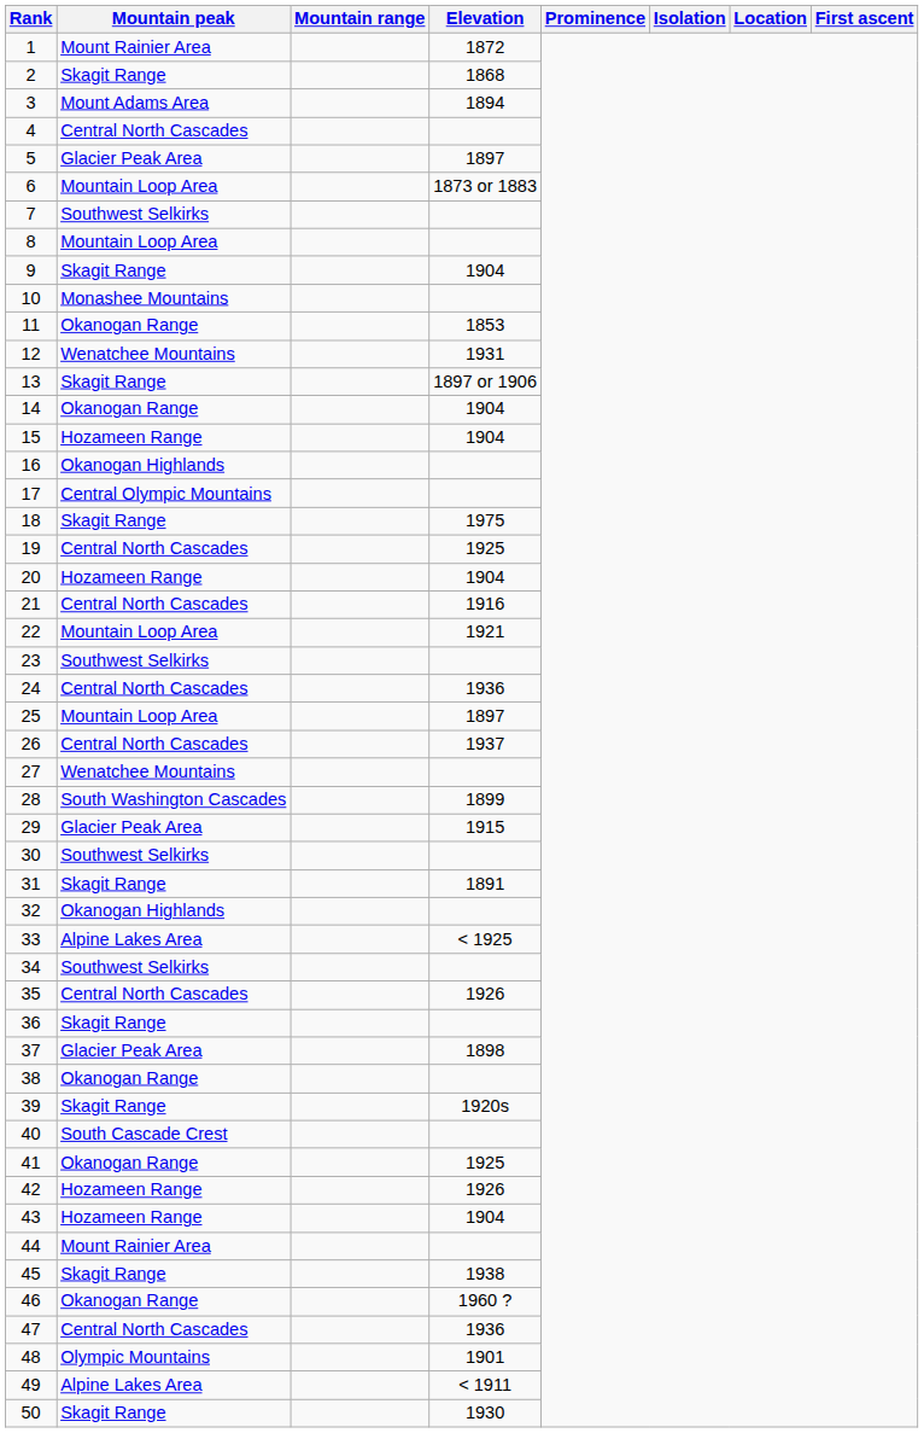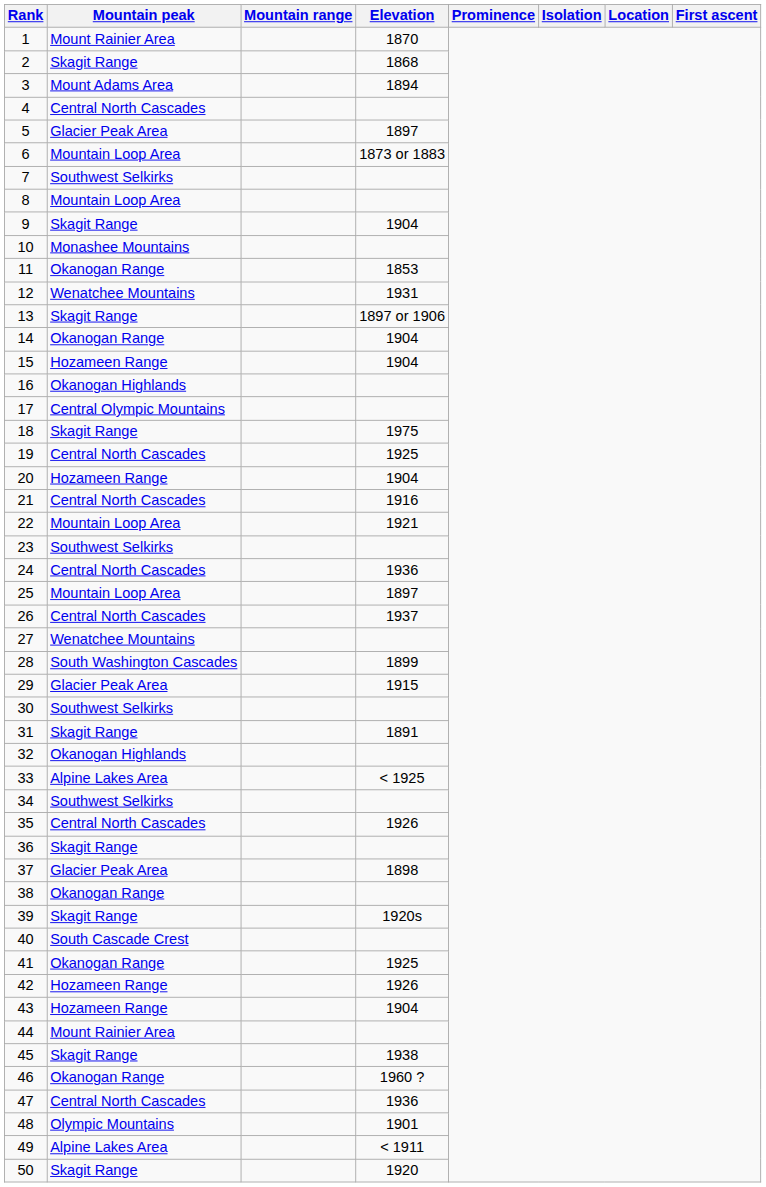 <table class="wikitable sortable">
 <tr>
 <th><a href='#'>Rank</a></th>
 <th><a href='#'>Mountain peak</a></th>
 <th><a href='#'>Mountain range</a></th>
 <th><a href='#'>Elevation</a></th>
 <th><a href='#'>Prominence</a></th>
 <th><a href='#'>Isolation</a></th>
 <th><a href='#'>Location</a></th>
 <th><a href='#'>First ascent</a></th>
 </tr>
 <tr>
 <td align=center>1<br></td>
 <td><a href='#'>Mount Rainier Area</a><br></td>
 <td></td>
-<td align=center>1872</td>
+<td align=center>1870</td>
 </tr>
 <tr>
 <td align=center>2<br></td>
 <td><a href='#'>Skagit Range</a><br></td>
 <td></td>
 <td align=center>1868</td>
 </tr>
 <tr>
 <td align=center>3<br></td>
 <td><a href='#'>Mount Adams Area</a><br></td>
 <td></td>
 <td align=center>1894</td>
 </tr>
 <tr>
 <td align=center>4<br></td>
 <td><a href='#'>Central North Cascades</a><br></td>
 <td></td>
 <td align=center data-sort-value=9999></td>
 </tr>
 <tr>
 <td align=center>5<br></td>
 <td><a href='#'>Glacier Peak Area</a><br></td>
 <td></td>
 <td align=center>1897</td>
 </tr>
 <tr>
 <td align=center>6<br></td>
 <td><a href='#'>Mountain Loop Area</a><br></td>
 <td></td>
 <td align=center data-sort-value=1873>1873 or 1883</td>
 </tr>
 <tr>
 <td align=center>7<br></td>
 <td><a href='#'>Southwest Selkirks</a><br></td>
 <td></td>
 <td align=center data-sort-value=9999></td>
 </tr>
 <tr>
 <td align=center>8<br></td>
 <td><a href='#'>Mountain Loop Area</a><br></td>
 <td></td>
 <td align=center data-sort-value=9999></td>
 </tr>
 <tr>
 <td align=center>9<br></td>
 <td><a href='#'>Skagit Range</a><br></td>
 <td></td>
 <td align=center>1904</td>
 </tr>
 <tr>
 <td align=center>10<br></td>
 <td><a href='#'>Monashee Mountains</a><br></td>
 <td></td>
 <td align=center data-sort-value=9999></td>
 </tr>
 <tr>
 <td align=center>11<br></td>
 <td><a href='#'>Okanogan Range</a><br></td>
 <td></td>
 <td align=center>1853</td>
 </tr>
 <tr>
 <td align=center>12<br></td>
 <td><a href='#'>Wenatchee Mountains</a><br></td>
 <td></td>
 <td align=center>1931</td>
 </tr>
 <tr>
 <td align=center>13<br></td>
 <td><a href='#'>Skagit Range</a><br></td>
 <td></td>
 <td align=center data-sort-value=1897>1897 or 1906</td>
 </tr>
 <tr>
 <td align=center>14<br></td>
 <td><a href='#'>Okanogan Range</a><br></td>
 <td></td>
 <td align=center>1904</td>
 </tr>
 <tr>
 <td align=center>15<br></td>
 <td><a href='#'>Hozameen Range</a><br></td>
 <td></td>
 <td align=center>1904</td>
 </tr>
 <tr>
 <td align=center>16<br></td>
 <td><a href='#'>Okanogan Highlands</a><br></td>
 <td></td>
 <td align=center data-sort-value=9999></td>
 </tr>
 <tr>
 <td align=center>17<br></td>
 <td><a href='#'>Central Olympic Mountains</a><br></td>
 <td></td>
 <td align=center data-sort-value=9999></td>
 </tr>
 <tr>
 <td align=center>18<br></td>
 <td><a href='#'>Skagit Range</a><br></td>
 <td></td>
 <td align=center>1975</td>
 </tr>
 <tr>
 <td align=center>19<br></td>
 <td><a href='#'>Central North Cascades</a><br></td>
 <td></td>
 <td align=center>1925</td>
 </tr>
 <tr>
 <td align=center>20<br></td>
 <td><a href='#'>Hozameen Range</a><br></td>
 <td></td>
 <td align=center>1904</td>
 </tr>
 <tr>
 <td align=center>21<br></td>
 <td><a href='#'>Central North Cascades</a><br></td>
 <td></td>
 <td align=center>1916</td>
 </tr>
 <tr>
 <td align=center>22<br></td>
 <td><a href='#'>Mountain Loop Area</a><br></td>
 <td></td>
 <td align=center>1921</td>
 </tr>
 <tr>
 <td align=center>23<br></td>
 <td><a href='#'>Southwest Selkirks</a><br></td>
 <td></td>
 <td align=center data-sort-value=9999></td>
 </tr>
 <tr>
 <td align=center>24<br></td>
 <td><a href='#'>Central North Cascades</a><br></td>
 <td></td>
 <td align=center>1936</td>
 </tr>
 <tr>
 <td align=center>25<br></td>
 <td><a href='#'>Mountain Loop Area</a><br></td>
 <td></td>
 <td align=center>1897</td>
 </tr>
 <tr>
 <td align=center>26<br></td>
 <td><a href='#'>Central North Cascades</a><br></td>
 <td></td>
 <td align=center>1937</td>
 </tr>
 <tr>
 <td align=center>27<br></td>
 <td><a href='#'>Wenatchee Mountains</a><br></td>
 <td></td>
 <td align=center data-sort-value=9999></td>
 </tr>
 <tr>
 <td align=center>28<br></td>
 <td><a href='#'>South Washington Cascades</a><br></td>
 <td></td>
 <td align=center>1899</td>
 </tr>
 <tr>
 <td align=center>29<br></td>
 <td><a href='#'>Glacier Peak Area</a><br></td>
 <td></td>
 <td align=center>1915</td>
 </tr>
 <tr>
 <td align=center>30<br></td>
 <td><a href='#'>Southwest Selkirks</a><br></td>
 <td></td>
 <td align=center data-sort-value=9999></td>
 </tr>
 <tr>
 <td align=center>31<br></td>
 <td><a href='#'>Skagit Range</a><br></td>
 <td></td>
 <td align=center>1891</td>
 </tr>
 <tr>
 <td align=center>32<br></td>
 <td><a href='#'>Okanogan Highlands</a><br></td>
 <td></td>
 <td align=center data-sort-value=9999></td>
 </tr>
 <tr>
 <td align=center>33<br></td>
 <td><a href='#'>Alpine Lakes Area</a><br></td>
 <td></td>
 <td align=center data-sort-value=1924.9>< 1925</td>
 </tr>
 <tr>
 <td align=center>34<br></td>
 <td><a href='#'>Southwest Selkirks</a><br></td>
 <td></td>
 <td align=center data-sort-value=9999></td>
 </tr>
 <tr>
 <td align=center>35<br></td>
 <td><a href='#'>Central North Cascades</a><br></td>
 <td></td>
 <td align=center>1926</td>
 </tr>
 <tr>
 <td align=center>36<br></td>
 <td><a href='#'>Skagit Range</a><br></td>
 <td></td>
 <td align=center data-sort-value=9999></td>
 </tr>
 <tr>
 <td align=center>37<br></td>
 <td><a href='#'>Glacier Peak Area</a><br></td>
 <td></td>
 <td align=center>1898</td>
 </tr>
 <tr>
 <td align=center>38<br></td>
 <td><a href='#'>Okanogan Range</a><br></td>
 <td></td>
 <td align=center data-sort-value=9999></td>
 </tr>
 <tr>
 <td align=center>39<br></td>
 <td><a href='#'>Skagit Range</a><br></td>
 <td></td>
 <td align=center data-sort-value=1925.1>1920s</td>
 </tr>
 <tr>
 <td align=center>40<br></td>
 <td><a href='#'>South Cascade Crest</a><br></td>
 <td></td>
 <td align=center data-sort-value=9999></td>
 </tr>
 <tr>
 <td align=center>41<br></td>
 <td><a href='#'>Okanogan Range</a><br></td>
 <td></td>
 <td align=center>1925</td>
 </tr>
 <tr>
 <td align=center>42<br></td>
 <td><a href='#'>Hozameen Range</a><br></td>
 <td></td>
 <td align=center>1926</td>
 </tr>
 <tr>
 <td align=center>43<br></td>
 <td><a href='#'>Hozameen Range</a><br></td>
 <td></td>
 <td align=center>1904</td>
 </tr>
 <tr>
 <td align=center>44<br></td>
 <td><a href='#'>Mount Rainier Area</a><br></td>
 <td></td>
 <td align=center data-sort-value=9999></td>
 </tr>
 <tr>
 <td align=center>45<br></td>
 <td><a href='#'>Skagit Range</a><br></td>
 <td></td>
 <td align=center>1938</td>
 </tr>
 <tr>
 <td align=center>46<br></td>
 <td><a href='#'>Okanogan Range</a><br></td>
 <td></td>
 <td align=center data-sort-value=1960>1960 ?</td>
 </tr>
 <tr>
 <td align=center>47<br></td>
 <td><a href='#'>Central North Cascades</a><br></td>
 <td></td>
 <td align=center>1936</td>
 </tr>
 <tr>
 <td align=center>48<br></td>
 <td><a href='#'>Olympic Mountains</a><br></td>
 <td></td>
 <td align=center>1901</td>
 </tr>
 <tr>
 <td align=center>49<br></td>
 <td><a href='#'>Alpine Lakes Area</a><br></td>
 <td></td>
 <td align=center data-sort-value=1910.9>< 1911</td>
 </tr>
 <tr>
 <td align=center>50<br></td>
 <td><a href='#'>Skagit Range</a><br></td>
 <td></td>
-<td align=center>1930</td>
+<td align=center>1920</td>
 </tr>
 </table>
